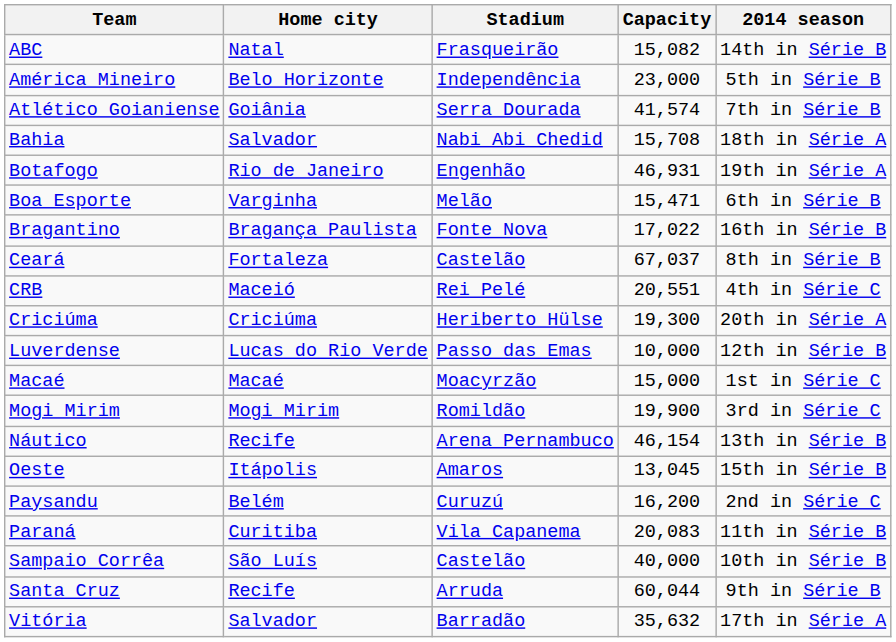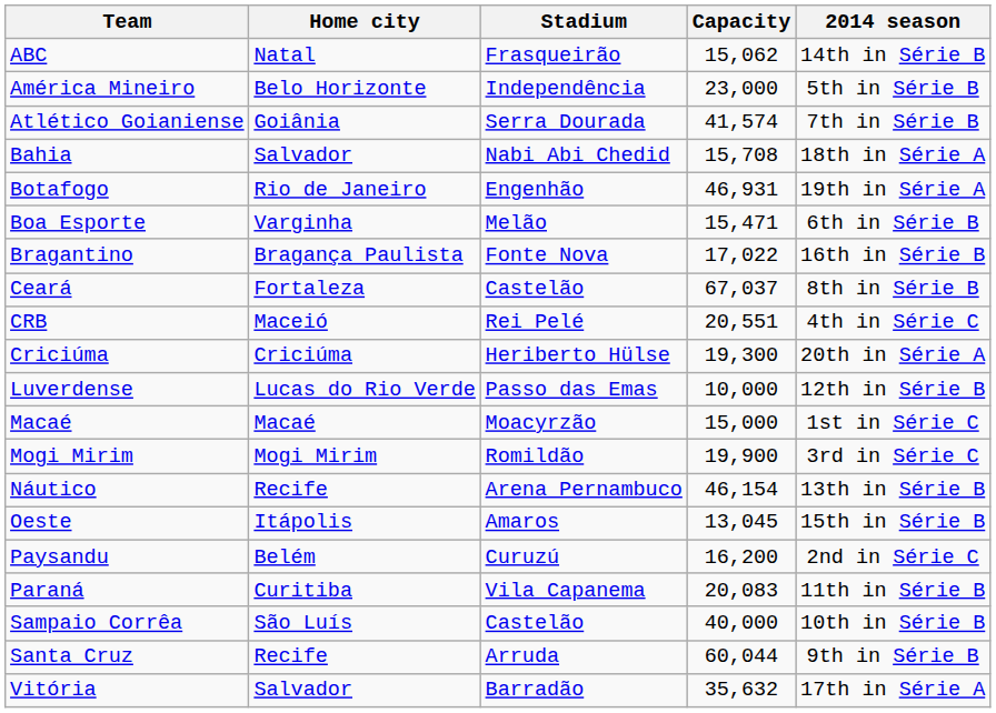 <table class="wikitable sortable">
 <tr>
 <th>Team</th>
 <th>Home city</th>
 <th>Stadium</th>
 <th>Capacity</th>
 <th>2014 season</th>
 </tr>
 <tr>
 <td><a href='#'>ABC</a></td>
 <td><a href='#'>Natal</a></td>
 <td><a href='#'>Frasqueirão</a></td>
-<td align="center">15,082</td>
+<td align="center">15,062</td>
 <td align="center">14th in <a href='#'>Série B</a></td>
 </tr>
 <tr>
 <td><a href='#'>América Mineiro</a></td>
 <td><a href='#'>Belo Horizonte</a></td>
 <td><a href='#'>Independência</a></td>
 <td align="center">23,000</td>
 <td align="center">5th in <a href='#'>Série B</a></td>
 </tr>
 <tr>
 <td><a href='#'>Atlético Goianiense</a></td>
 <td><a href='#'>Goiânia</a></td>
 <td><a href='#'>Serra Dourada</a></td>
 <td align="center">41,574</td>
 <td align="center">7th in <a href='#'>Série B</a></td>
 </tr>
 <tr>
 <td><a href='#'>Bahia</a></td>
 <td><a href='#'>Salvador</a></td>
 <td><a href='#'>Nabi Abi Chedid</a></td>
 <td style="text-align:center;">15,708</td>
 <td align="center">18th in <a href='#'>Série A</a></td>
 </tr>
 <tr>
 <td><a href='#'>Botafogo</a></td>
 <td><a href='#'>Rio de Janeiro</a></td>
 <td><a href='#'>Engenhão</a></td>
 <td style="text-align:center;">46,931</td>
 <td align="center">19th in <a href='#'>Série A</a></td>
 </tr>
 <tr>
 <td><a href='#'>Boa Esporte</a></td>
 <td><a href='#'>Varginha</a></td>
 <td><a href='#'>Melão</a></td>
 <td align="center">15,471</td>
 <td align="center">6th in <a href='#'>Série B</a></td>
 </tr>
 <tr>
 <td><a href='#'>Bragantino</a></td>
 <td><a href='#'>Bragança Paulista</a></td>
 <td><a href='#'>Fonte Nova</a></td>
 <td align="center">17,022</td>
 <td align="center">16th in <a href='#'>Série B</a></td>
 </tr>
 <tr>
 <td><a href='#'>Ceará</a></td>
 <td><a href='#'>Fortaleza</a></td>
 <td><a href='#'>Castelão</a></td>
 <td align="center">67,037</td>
 <td align="center">8th in <a href='#'>Série B</a></td>
 </tr>
 <tr>
 <td><a href='#'>CRB</a></td>
 <td><a href='#'>Maceió</a></td>
 <td><a href='#'>Rei Pelé</a></td>
 <td align="center">20,551</td>
 <td align="center">4th in <a href='#'>Série C</a></td>
 </tr>
 <tr>
 <td><a href='#'>Criciúma</a></td>
 <td><a href='#'>Criciúma</a></td>
 <td><a href='#'>Heriberto Hülse</a></td>
 <td style="text-align:center;">19,300</td>
 <td align="center">20th in <a href='#'>Série A</a></td>
 </tr>
 <tr>
 <td><a href='#'>Luverdense</a></td>
 <td><a href='#'>Lucas do Rio Verde</a></td>
 <td><a href='#'>Passo das Emas</a></td>
 <td align="center">10,000</td>
 <td align="center">12th in <a href='#'>Série B</a></td>
 </tr>
 <tr>
 <td><a href='#'>Macaé</a></td>
 <td><a href='#'>Macaé</a></td>
 <td><a href='#'>Moacyrzão</a></td>
 <td align="center">15,000</td>
 <td align="center">1st in <a href='#'>Série C</a></td>
 </tr>
 <tr>
 <td><a href='#'>Mogi Mirim</a></td>
 <td><a href='#'>Mogi Mirim</a></td>
 <td><a href='#'>Romildão</a></td>
 <td align="center">19,900</td>
 <td align="center">3rd in <a href='#'>Série C</a></td>
 </tr>
 <tr>
 <td><a href='#'>Náutico</a></td>
 <td><a href='#'>Recife</a></td>
 <td><a href='#'>Arena Pernambuco</a></td>
 <td align="center">46,154</td>
 <td align="center">13th in <a href='#'>Série B</a></td>
 </tr>
 <tr>
 <td><a href='#'>Oeste</a></td>
 <td><a href='#'>Itápolis</a></td>
 <td><a href='#'>Amaros</a></td>
 <td align="center">13,045</td>
 <td align="center">15th in <a href='#'>Série B</a></td>
 </tr>
 <tr>
 <td><a href='#'>Paysandu</a></td>
 <td><a href='#'>Belém</a></td>
 <td><a href='#'>Curuzú</a></td>
 <td align="center">16,200</td>
 <td align="center">2nd in <a href='#'>Série C</a></td>
 </tr>
 <tr>
 <td><a href='#'>Paraná</a></td>
 <td><a href='#'>Curitiba</a></td>
 <td><a href='#'>Vila Capanema</a></td>
 <td align="center">20,083</td>
 <td align="center">11th in <a href='#'>Série B</a></td>
 </tr>
 <tr>
 <td><a href='#'>Sampaio Corrêa</a></td>
 <td><a href='#'>São Luís</a></td>
 <td><a href='#'>Castelão</a></td>
 <td align="center">40,000</td>
 <td align="center">10th in <a href='#'>Série B</a></td>
 </tr>
 <tr>
 <td><a href='#'>Santa Cruz</a></td>
 <td><a href='#'>Recife</a></td>
 <td><a href='#'>Arruda</a></td>
 <td align="center">60,044</td>
 <td align="center">9th in <a href='#'>Série B</a></td>
 </tr>
 <tr>
 <td><a href='#'>Vitória</a></td>
 <td><a href='#'>Salvador</a></td>
 <td><a href='#'>Barradão</a></td>
 <td style="text-align:center;">35,632</td>
 <td align="center">17th in <a href='#'>Série A</a></td>
 </tr>
 </table>
